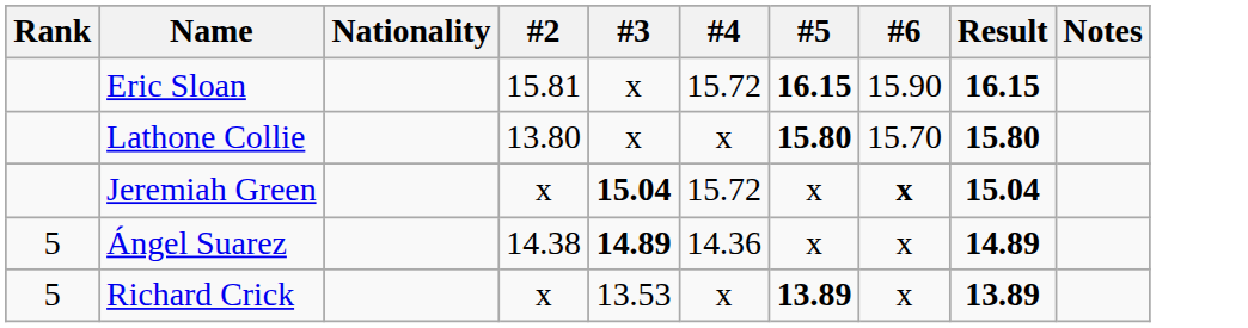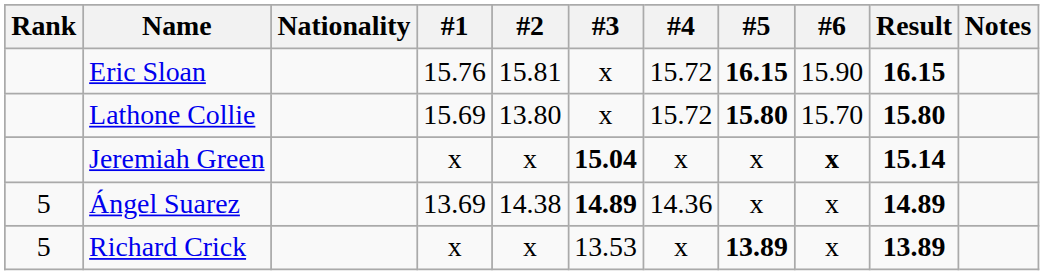 <table class="wikitable sortable" style="text-align:center">
 <tr>
 <th>Rank</th>
 <th>Name</th>
 <th>Nationality</th>
+<th>#1</th>
 <th>#2</th>
 <th>#3</th>
 <th>#4</th>
 <th>#5</th>
 <th>#6</th>
 <th>Result</th>
 <th>Notes</th>
 </tr>
 <tr>
 <td></td>
 <td align=left><a href='#'>Eric Sloan</a></td>
 <td align=left></td>
+<td>15.76</td>
 <td>15.81</td>
 <td>x</td>
 <td>15.72</td>
 <td><strong>16.15</strong></td>
 <td>15.90</td>
 <td><strong>16.15</strong></td>
 <td></td>
 </tr>
 <tr>
 <td></td>
 <td align=left><a href='#'>Lathone Collie</a></td>
 <td align=left></td>
+<td>15.69</td>
 <td>13.80</td>
 <td>x</td>
-<td>x</td>
+<td>15.72</td>
 <td><strong>15.80</strong></td>
 <td>15.70</td>
 <td><strong>15.80</strong></td>
 <td></td>
 </tr>
 <tr>
 <td></td>
 <td align=left><a href='#'>Jeremiah Green</a></td>
 <td align=left></td>
 <td>x</td>
+<td>x</td>
 <td><strong>15.04</strong></td>
-<td>15.72</td>
+<td>x</td>
 <td>x</td>
 <td><strong>x</strong></td>
-<td><strong>15.04</strong></td>
+<td><strong>15.14</strong></td>
 <td></td>
 </tr>
 <tr>
 <td>5</td>
 <td align=left><a href='#'>Ángel Suarez</a></td>
 <td align=left></td>
+<td>13.69</td>
 <td>14.38</td>
 <td><strong>14.89</strong></td>
 <td>14.36</td>
 <td>x</td>
 <td>x</td>
 <td><strong>14.89</strong></td>
 <td></td>
 </tr>
 <tr>
 <td>5</td>
 <td align=left><a href='#'>Richard Crick</a></td>
 <td align=left></td>
 <td>x</td>
+<td>x</td>
 <td>13.53</td>
 <td>x</td>
 <td><strong>13.89</strong></td>
 <td>x</td>
 <td><strong>13.89</strong></td>
 <td></td>
 </tr>
 </table>
